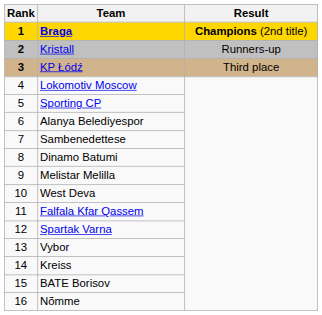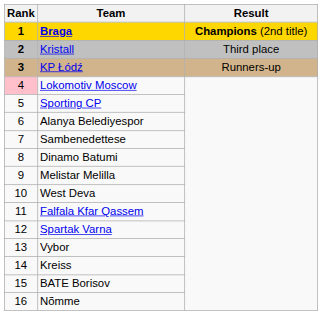 <table class="wikitable" style="text-align:center">
 <tr>
 <th>Rank</th>
 <th width=200>Team</th>
 <th width=180>Result</th>
 </tr>
 <tr bgcolor="gold">
 <td><strong>1</strong></td>
 <td align="left"><strong> <a href='#'>Braga</a></strong></td>
 <td><strong>Champions</strong> (2nd title)</td>
 </tr>
 <tr bgcolor="silver">
 <td><strong>2</strong></td>
 <td align="left"> <a href='#'>Kristall</a></td>
-<td>Runners-up</td>
+<td>Third place</td>
 </tr>
 <tr bgcolor="tan">
 <td><strong>3</strong></td>
 <td align="left"> <a href='#'>KP Łódź</a></td>
-<td>Third place</td>
+<td>Runners-up</td>
 </tr>
 <tr>
-<td>4</td>
+<td style="background: pink;">4</td>
 <td align="left"> <a href='#'>Lokomotiv Moscow</a></td>
 <td rowspan=13></td>
 </tr>
 <tr>
 <td>5</td>
 <td align="left"> <a href='#'>Sporting CP</a></td>
 </tr>
 <tr>
 <td>6</td>
 <td align="left"> Alanya Belediyespor</td>
 </tr>
 <tr>
 <td>7</td>
 <td align="left"> Sambenedettese</td>
 </tr>
 <tr>
 <td>8</td>
 <td align="left"> Dinamo Batumi</td>
 </tr>
 <tr>
 <td>9</td>
 <td align="left"> Melistar Melilla</td>
 </tr>
 <tr>
 <td>10</td>
 <td align="left"> West Deva</td>
 </tr>
 <tr>
 <td>11</td>
 <td align="left"> <a href='#'>Falfala Kfar Qassem</a></td>
 </tr>
 <tr>
 <td>12</td>
 <td align="left"> <a href='#'>Spartak Varna</a></td>
 </tr>
 <tr>
 <td>13</td>
 <td align="left"> Vybor</td>
 </tr>
 <tr>
 <td>14</td>
 <td align="left"> Kreiss</td>
 </tr>
 <tr>
 <td>15</td>
 <td align="left"> BATE Borisov</td>
 </tr>
 <tr>
 <td>16</td>
 <td align="left"> Nõmme</td>
 </tr>
 </table>
